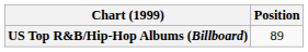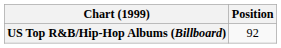 <table class="wikitable sortable plainrowheaders" style="text-align:center">
 <tr>
 <th scope="col">Chart (1999)</th>
 <th scope="col">Position</th>
 </tr>
 <tr>
 <th scope="row">US Top R&B/Hip-Hop Albums (<em>Billboard</em>)</th>
-<td>89</td>
+<td>92</td>
 </tr>
 </table>
